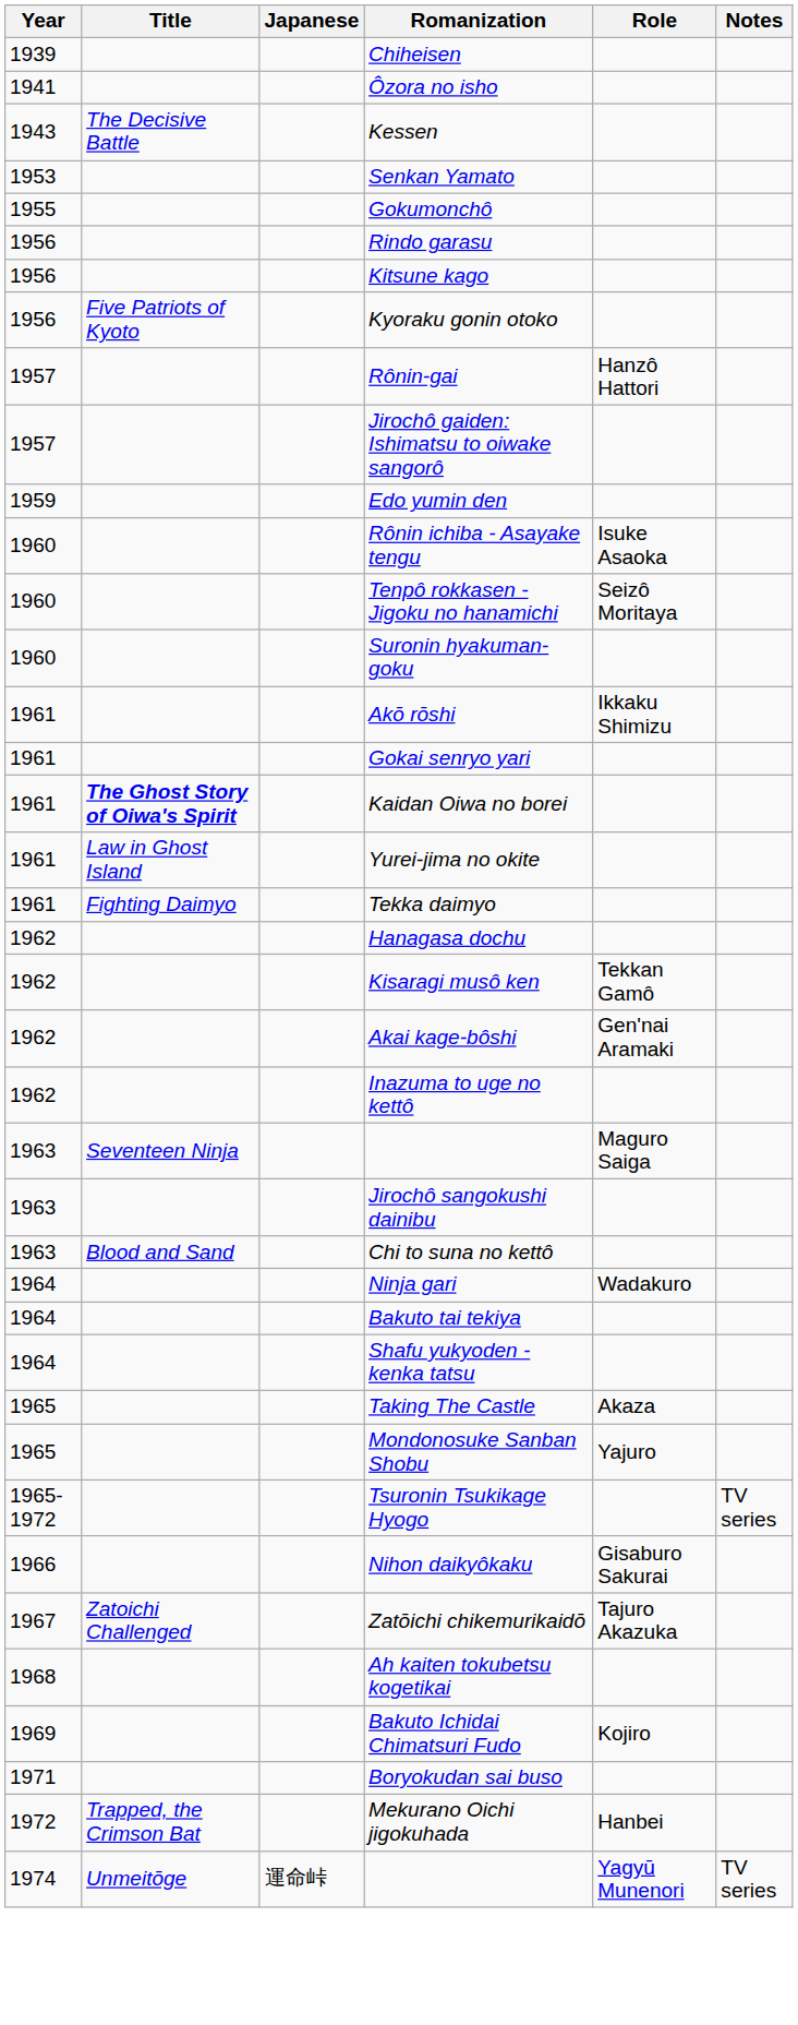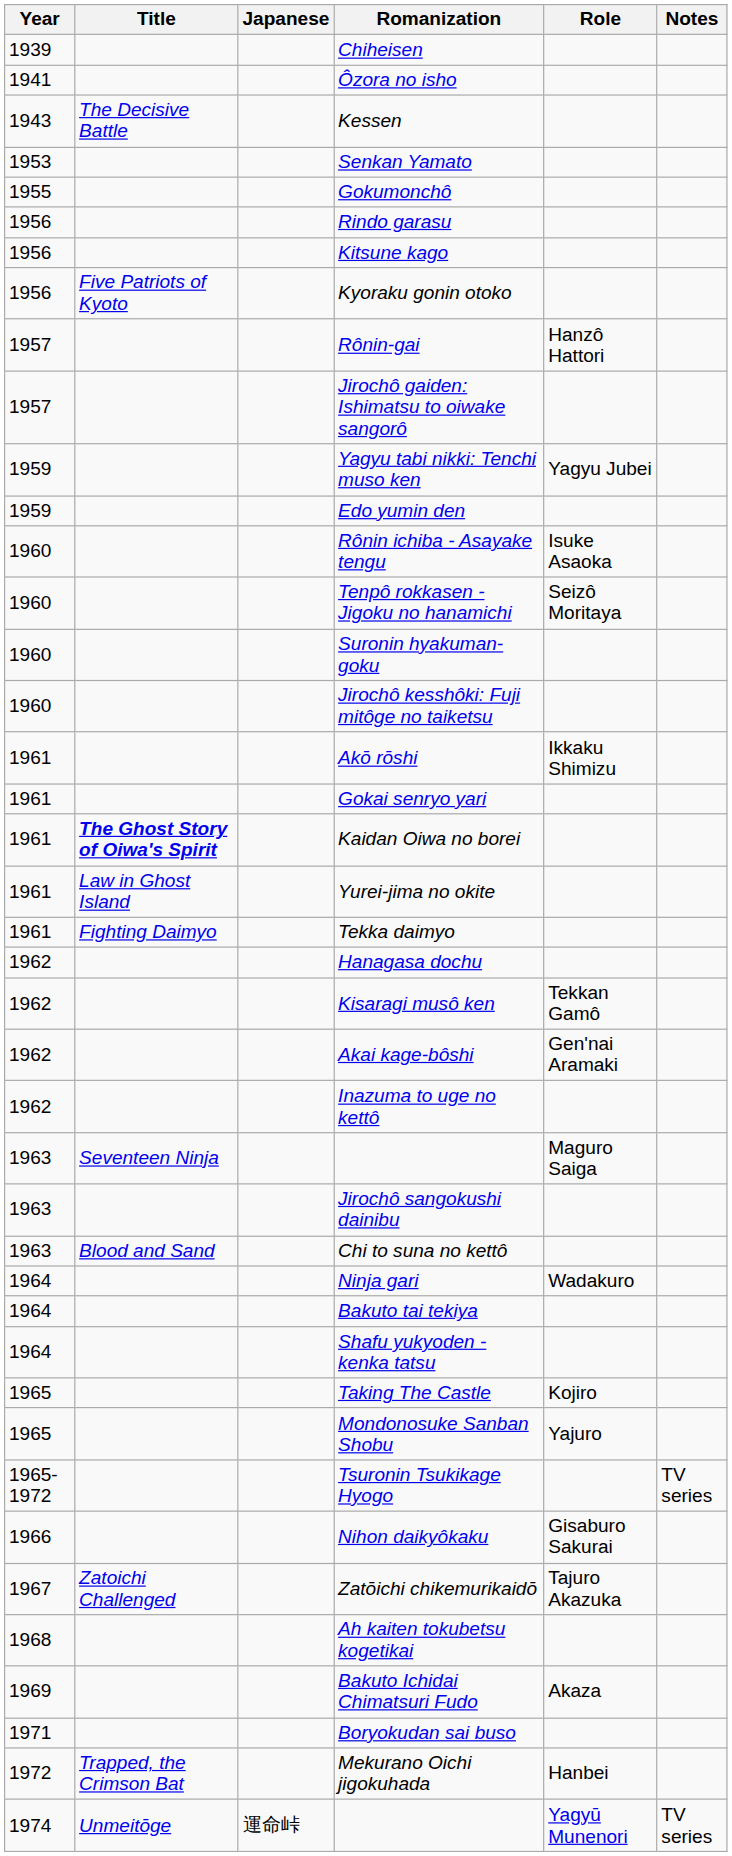 <table class="wikitable">
 <tr>
 <th>Year</th>
 <th>Title</th>
 <th>Japanese</th>
 <th>Romanization</th>
 <th>Role</th>
 <th>Notes</th>
 </tr>
 <tr>
 <td>1939</td>
 <td></td>
 <td></td>
 <td><em><a href='#'>Chiheisen</a></em></td>
 <td></td>
 <td></td>
 </tr>
 <tr>
 <td>1941</td>
 <td></td>
 <td></td>
 <td><em><a href='#'>Ôzora no isho</a></em></td>
 <td></td>
 <td></td>
 </tr>
 <tr>
 <td>1943</td>
 <td><em><a href='#'>The Decisive Battle</a></em></td>
 <td></td>
 <td><em>Kessen</em></td>
 <td></td>
 <td></td>
 </tr>
 <tr>
 <td>1953</td>
 <td></td>
 <td></td>
 <td><em><a href='#'>Senkan Yamato</a></em></td>
 <td></td>
 <td></td>
 </tr>
 <tr>
 <td>1955</td>
 <td></td>
 <td></td>
 <td><em><a href='#'>Gokumonchô</a></em></td>
 <td></td>
 <td></td>
 </tr>
 <tr>
 <td>1956</td>
 <td></td>
 <td></td>
 <td><em><a href='#'>Rindo garasu</a></em></td>
 <td></td>
 <td></td>
 </tr>
 <tr>
 <td>1956</td>
 <td></td>
 <td></td>
 <td><em><a href='#'>Kitsune kago</a></em></td>
 <td></td>
 <td></td>
 </tr>
 <tr>
 <td>1956</td>
 <td><em><a href='#'>Five Patriots of Kyoto</a></em></td>
 <td></td>
 <td><em>Kyoraku gonin otoko</em></td>
 <td></td>
 <td></td>
 </tr>
 <tr>
 <td>1957</td>
 <td></td>
 <td></td>
 <td><em><a href='#'>Rônin-gai</a></em></td>
 <td>Hanzô Hattori</td>
 <td></td>
 </tr>
 <tr>
 <td>1957</td>
 <td></td>
 <td></td>
 <td><em><a href='#'>Jirochô gaiden: Ishimatsu to oiwake sangorô</a></em></td>
 <td></td>
 <td></td>
 </tr>
 <tr>
 <td>1959</td>
 <td></td>
 <td></td>
+<td><em><a href='#'>Yagyu tabi nikki: Tenchi muso ken</a></em></td>
+<td>Yagyu Jubei</td>
+<td></td>
+</tr>
+<tr>
+<td>1959</td>
+<td></td>
+<td></td>
 <td><em><a href='#'>Edo yumin den</a></em></td>
 <td></td>
 <td></td>
 </tr>
 <tr>
 <td>1960</td>
 <td></td>
 <td></td>
 <td><em><a href='#'>Rônin ichiba - Asayake tengu</a></em></td>
 <td>Isuke Asaoka</td>
 <td></td>
 </tr>
 <tr>
 <td>1960</td>
 <td></td>
 <td></td>
 <td><em><a href='#'>Tenpô rokkasen - Jigoku no hanamichi</a></em></td>
 <td>Seizô Moritaya</td>
 <td></td>
 </tr>
 <tr>
 <td>1960</td>
 <td></td>
 <td></td>
 <td><em><a href='#'>Suronin hyakuman-goku</a></em></td>
+<td></td>
+<td></td>
+</tr>
+<tr>
+<td>1960</td>
+<td></td>
+<td></td>
+<td><em><a href='#'>Jirochô kesshôki: Fuji mitôge no taiketsu</a></em></td>
 <td></td>
 <td></td>
 </tr>
 <tr>
 <td>1961</td>
 <td></td>
 <td></td>
 <td><em><a href='#'>Akō rōshi</a></em></td>
 <td>Ikkaku Shimizu</td>
 <td></td>
 </tr>
 <tr>
 <td>1961</td>
 <td></td>
 <td></td>
 <td><em><a href='#'>Gokai senryo yari</a></em></td>
 <td></td>
 <td></td>
 </tr>
 <tr>
 <td>1961</td>
 <td><strong><em><a href='#'>The Ghost Story of Oiwa's Spirit</a></em></strong></td>
 <td></td>
 <td><em>Kaidan Oiwa no borei</em></td>
 <td></td>
 <td></td>
 </tr>
 <tr>
 <td>1961</td>
 <td><em><a href='#'>Law in Ghost Island</a></em></td>
 <td></td>
 <td><em>Yurei-jima no okite</em></td>
 <td></td>
 <td></td>
 </tr>
 <tr>
 <td>1961</td>
 <td><em><a href='#'>Fighting Daimyo</a></em></td>
 <td></td>
 <td><em>Tekka daimyo</em></td>
 <td></td>
 <td></td>
 </tr>
 <tr>
 <td>1962</td>
 <td></td>
 <td></td>
 <td><em><a href='#'>Hanagasa dochu</a></em></td>
 <td></td>
 <td></td>
 </tr>
 <tr>
 <td>1962</td>
 <td></td>
 <td></td>
 <td><em><a href='#'>Kisaragi musô ken</a></em></td>
 <td>Tekkan Gamô</td>
 <td></td>
 </tr>
 <tr>
 <td>1962</td>
 <td></td>
 <td></td>
 <td><em><a href='#'>Akai kage-bôshi</a></em></td>
 <td>Gen'nai Aramaki</td>
 <td></td>
 </tr>
 <tr>
 <td>1962</td>
 <td></td>
 <td></td>
 <td><em><a href='#'>Inazuma to uge no kettô</a></em></td>
 <td></td>
 <td></td>
 </tr>
 <tr>
 <td>1963</td>
 <td><em><a href='#'>Seventeen Ninja</a></em></td>
 <td></td>
 <td></td>
 <td>Maguro Saiga</td>
 <td></td>
 </tr>
 <tr>
 <td>1963</td>
 <td></td>
 <td></td>
 <td><em><a href='#'>Jirochô sangokushi dainibu</a></em></td>
 <td></td>
 <td></td>
 </tr>
 <tr>
 <td>1963</td>
 <td><em><a href='#'>Blood and Sand</a></em></td>
 <td></td>
 <td><em>Chi to suna no kettô</em></td>
 <td></td>
 <td></td>
 </tr>
 <tr>
 <td>1964</td>
 <td></td>
 <td></td>
 <td><em><a href='#'>Ninja gari</a></em></td>
 <td>Wadakuro</td>
 <td></td>
 </tr>
 <tr>
 <td>1964</td>
 <td></td>
 <td></td>
 <td><em><a href='#'>Bakuto tai tekiya</a></em></td>
 <td></td>
 <td></td>
 </tr>
 <tr>
 <td>1964</td>
 <td></td>
 <td></td>
 <td><em><a href='#'>Shafu yukyoden - kenka tatsu</a></em></td>
 <td></td>
 <td></td>
 </tr>
 <tr>
 <td>1965</td>
 <td></td>
 <td></td>
 <td><em><a href='#'>Taking The Castle</a></em></td>
-<td>Akaza</td>
+<td>Kojiro</td>
 <td></td>
 </tr>
 <tr>
 <td>1965</td>
 <td></td>
 <td></td>
 <td><em><a href='#'>Mondonosuke Sanban Shobu</a></em></td>
 <td>Yajuro</td>
 <td></td>
 </tr>
 <tr>
 <td>1965-1972</td>
 <td></td>
 <td></td>
 <td><em><a href='#'>Tsuronin Tsukikage Hyogo</a></em></td>
 <td></td>
 <td>TV series</td>
 </tr>
 <tr>
 <td>1966</td>
 <td></td>
 <td></td>
 <td><em><a href='#'>Nihon daikyôkaku</a></em></td>
 <td>Gisaburo Sakurai</td>
 <td></td>
 </tr>
 <tr>
 <td>1967</td>
 <td><em><a href='#'>Zatoichi Challenged</a></em></td>
 <td></td>
 <td><em>Zatōichi chikemurikaidō</em></td>
 <td>Tajuro Akazuka</td>
 <td></td>
 </tr>
 <tr>
 <td>1968</td>
 <td></td>
 <td></td>
 <td><em><a href='#'>Ah kaiten tokubetsu kogetikai</a></em></td>
 <td></td>
 <td></td>
 </tr>
 <tr>
 <td>1969</td>
 <td></td>
 <td></td>
 <td><em><a href='#'>Bakuto Ichidai Chimatsuri Fudo</a></em></td>
-<td>Kojiro</td>
+<td>Akaza</td>
 <td></td>
 </tr>
 <tr>
 <td>1971</td>
 <td></td>
 <td></td>
 <td><em><a href='#'>Boryokudan sai buso</a></em></td>
 <td></td>
 <td></td>
 </tr>
 <tr>
 <td>1972</td>
 <td><em><a href='#'>Trapped, the Crimson Bat</a></em></td>
 <td></td>
 <td><em>Mekurano Oichi jigokuhada</em></td>
 <td>Hanbei</td>
 <td></td>
 </tr>
 <tr>
 <td>1974</td>
 <td><em><a href='#'>Unmeitōge</a></em></td>
 <td>運命峠</td>
 <td></td>
 <td><a href='#'>Yagyū Munenori</a></td>
 <td>TV series</td>
 </tr>
 </table>
